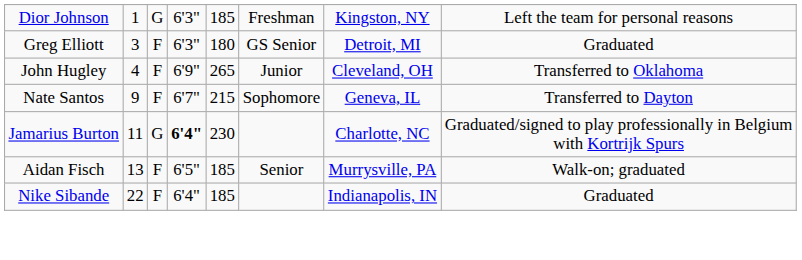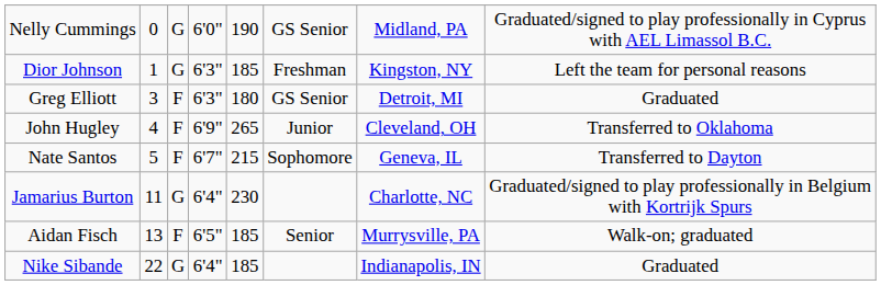 <table class="wikitable sortable" border="1" style="text-align:center;">
 <tr align=center>
+</tr>
+<tr>
+<td>Nelly Cummings</td>
+<td>0</td>
+<td>G</td>
+<td>6'0"</td>
+<td>190</td>
+<td>GS Senior</td>
+<td><a href='#'>Midland, PA</a></td>
+<td>Graduated/signed to play professionally in Cyprus<br>with <a href='#'>AEL Limassol B.C.</a></td>
 </tr>
 <tr>
 <td><a href='#'>Dior Johnson</a></td>
 <td>1</td>
 <td>G</td>
 <td>6'3"</td>
 <td>185</td>
 <td>Freshman</td>
 <td><a href='#'>Kingston, NY</a></td>
 <td>Left the team for personal reasons</td>
 </tr>
 <tr>
 <td>Greg Elliott</td>
 <td>3</td>
 <td>F</td>
 <td>6'3"</td>
 <td>180</td>
 <td>GS Senior</td>
 <td><a href='#'>Detroit, MI</a></td>
 <td>Graduated</td>
 </tr>
 <tr>
 <td>John Hugley</td>
 <td>4</td>
 <td>F</td>
 <td>6'9"</td>
 <td>265</td>
 <td>Junior</td>
 <td><a href='#'>Cleveland, OH</a></td>
 <td>Transferred to <a href='#'>Oklahoma</a></td>
 </tr>
 <tr>
 <td>Nate Santos</td>
-<td>9</td>
+<td>5</td>
 <td>F</td>
 <td>6'7"</td>
 <td>215</td>
 <td>Sophomore</td>
 <td><a href='#'>Geneva, IL</a></td>
 <td>Transferred to <a href='#'>Dayton</a></td>
 </tr>
 <tr>
 <td><a href='#'>Jamarius Burton</a></td>
 <td>11</td>
 <td>G</td>
-<td><strong>6'4"</strong></td>
+<td>6'4"</td>
 <td>230</td>
 <td></td>
 <td><a href='#'>Charlotte, NC</a></td>
 <td>Graduated/signed to play professionally in Belgium<br>with <a href='#'>Kortrijk Spurs</a></td>
 </tr>
 <tr>
 <td>Aidan Fisch</td>
 <td>13</td>
 <td>F</td>
 <td>6'5"</td>
 <td>185</td>
 <td>Senior</td>
 <td><a href='#'>Murrysville, PA</a></td>
 <td>Walk-on; graduated</td>
 </tr>
 <tr>
 <td><a href='#'>Nike Sibande</a></td>
 <td>22</td>
-<td>F</td>
+<td>G</td>
 <td>6'4"</td>
 <td>185</td>
 <td></td>
 <td><a href='#'>Indianapolis, IN</a></td>
 <td>Graduated</td>
 </tr>
 </table>
